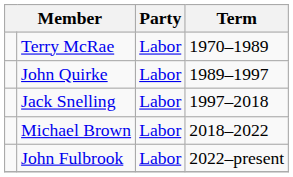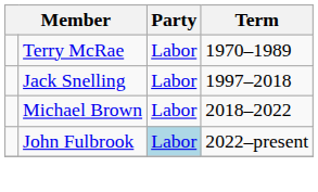 <table class="wikitable">
 <tr>
 <th colspan="2">Member</th>
 <th>Party</th>
 <th>Term</th>
 </tr>
 <tr>
 <td> </td>
 <td><a href='#'>Terry McRae</a></td>
 <td><a href='#'>Labor</a></td>
 <td>1970–1989</td>
-</tr>
-<tr>
-<td> </td>
-<td><a href='#'>John Quirke</a></td>
-<td><a href='#'>Labor</a></td>
-<td>1989–1997</td>
 </tr>
 <tr>
 <td> </td>
 <td><a href='#'>Jack Snelling</a></td>
 <td><a href='#'>Labor</a></td>
 <td>1997–2018</td>
 </tr>
 <tr>
 <td> </td>
 <td><a href='#'>Michael Brown</a></td>
 <td><a href='#'>Labor</a></td>
 <td>2018–2022</td>
 </tr>
 <tr>
 <td> </td>
 <td><a href='#'>John Fulbrook</a></td>
-<td><a href='#'>Labor</a></td>
+<td style="background: lightblue;"><a href='#'>Labor</a></td>
 <td>2022–present</td>
 </tr>
 <tr>
 </tr>
 </table>
